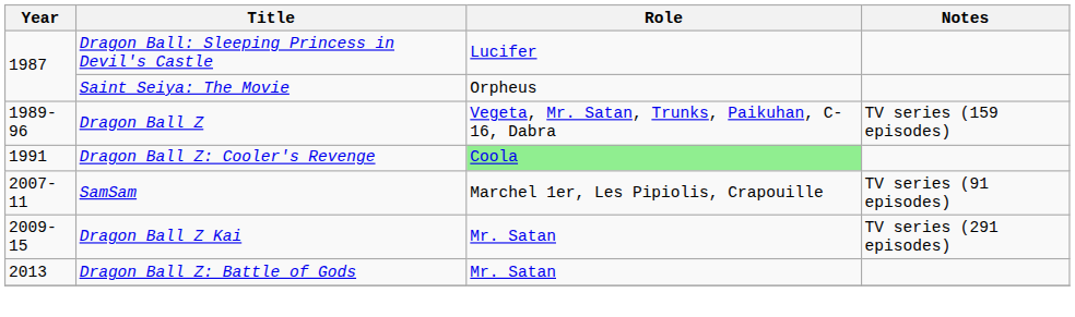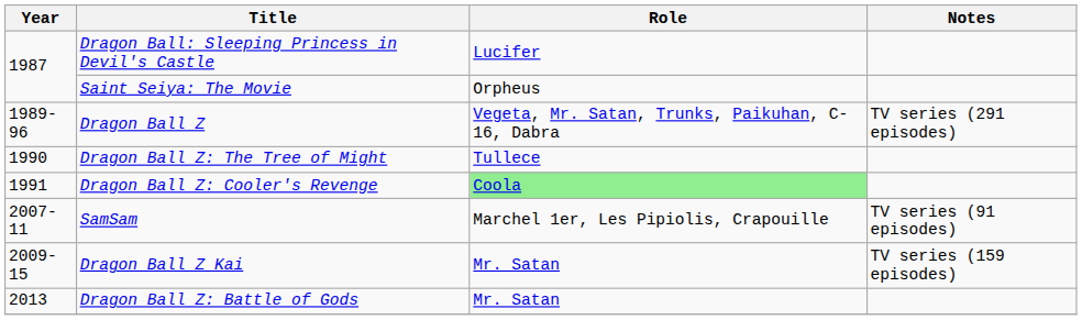 <table class="wikitable">
 <tr>
 <th>Year</th>
 <th>Title</th>
 <th>Role</th>
 <th>Notes</th>
 </tr>
 <tr>
 <td rowspan=2>1987</td>
 <td><em><a href='#'>Dragon Ball: Sleeping Princess in Devil's Castle</a></em></td>
 <td><a href='#'>Lucifer</a></td>
 <td></td>
 </tr>
 <tr>
 <td><em><a href='#'>Saint Seiya: The Movie</a></em></td>
 <td>Orpheus</td>
 <td></td>
 </tr>
 <tr>
 <td rowspan=1>1989-96</td>
 <td><em><a href='#'>Dragon Ball Z</a></em></td>
 <td><a href='#'>Vegeta</a>, <a href='#'>Mr. Satan</a>, <a href='#'>Trunks</a>, <a href='#'>Paikuhan</a>, C-16, Dabra</td>
-<td>TV series (159 episodes)</td>
+<td>TV series (291 episodes)</td>
+</tr>
+<tr>
+<td rowspan=1>1990</td>
+<td><em><a href='#'>Dragon Ball Z: The Tree of Might</a></em></td>
+<td><a href='#'>Tullece</a></td>
+<td></td>
 </tr>
 <tr>
 <td rowspan=1>1991</td>
 <td><em><a href='#'>Dragon Ball Z: Cooler's Revenge</a></em></td>
 <td style="background: lightgreen;"><a href='#'>Coola</a></td>
 <td></td>
 </tr>
 <tr>
 <td rowspan=1>2007-11</td>
 <td><em><a href='#'>SamSam</a></em></td>
 <td>Marchel 1er, Les Pipiolis, Crapouille</td>
 <td>TV series (91 episodes)</td>
 </tr>
 <tr>
 <td rowspan=1>2009-15</td>
 <td><em><a href='#'>Dragon Ball Z Kai</a></em></td>
 <td><a href='#'>Mr. Satan</a></td>
-<td>TV series (291 episodes)</td>
+<td>TV series (159 episodes)</td>
 </tr>
 <tr>
 <td rowspan=1>2013</td>
 <td><em><a href='#'>Dragon Ball Z: Battle of Gods</a></em></td>
 <td><a href='#'>Mr. Satan</a></td>
 <td></td>
 </tr>
 <tr>
 </tr>
 </table>
